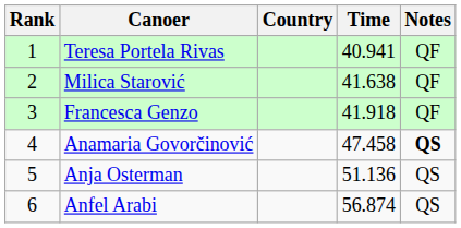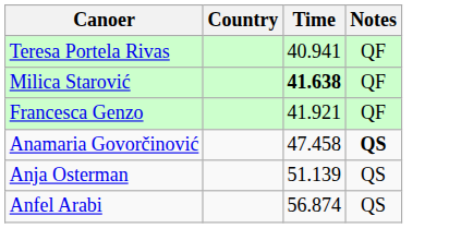 <table class="wikitable" style="text-align:center;">
 <tr>
-<th>Rank</th>
 <th>Canoer</th>
 <th>Country</th>
 <th>Time</th>
 <th>Notes</th>
 </tr>
 <tr bgcolor=ccffcc>
-<td>1</td>
 <td align="left"><a href='#'>Teresa Portela Rivas</a></td>
 <td align="left"></td>
 <td>40.941</td>
 <td>QF</td>
 </tr>
 <tr bgcolor=ccffcc>
-<td>2</td>
 <td align="left"><a href='#'>Milica Starović</a></td>
 <td align="left"></td>
-<td>41.638</td>
+<td><strong>41.638</strong></td>
 <td>QF</td>
 </tr>
 <tr bgcolor=ccffcc>
-<td>3</td>
 <td align="left"><a href='#'>Francesca Genzo</a></td>
 <td align="left"></td>
-<td>41.918</td>
+<td>41.921</td>
 <td>QF</td>
 </tr>
 <tr>
-<td>4</td>
 <td align="left"><a href='#'>Anamaria Govorčinović</a></td>
 <td align="left"></td>
 <td>47.458</td>
 <td><strong>QS</strong></td>
 </tr>
 <tr>
-<td>5</td>
 <td align="left"><a href='#'>Anja Osterman</a></td>
 <td align="left"></td>
-<td>51.136</td>
+<td>51.139</td>
 <td>QS</td>
 </tr>
 <tr>
-<td>6</td>
 <td align="left"><a href='#'>Anfel Arabi</a></td>
 <td align="left"></td>
 <td>56.874</td>
 <td>QS</td>
 </tr>
 </table>
